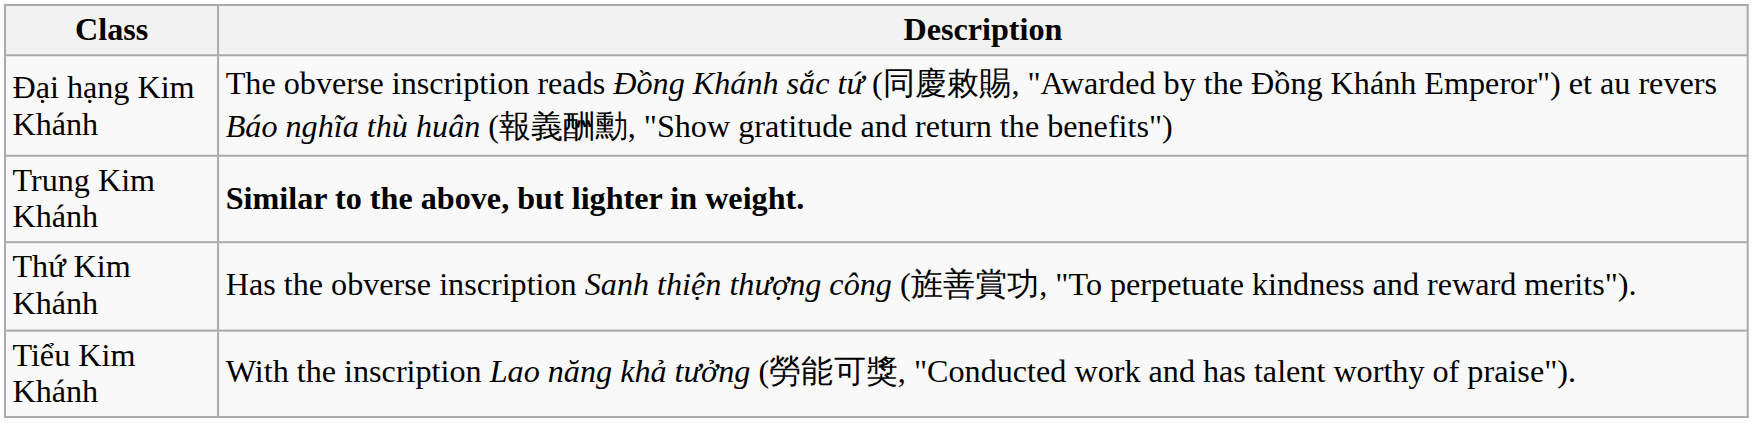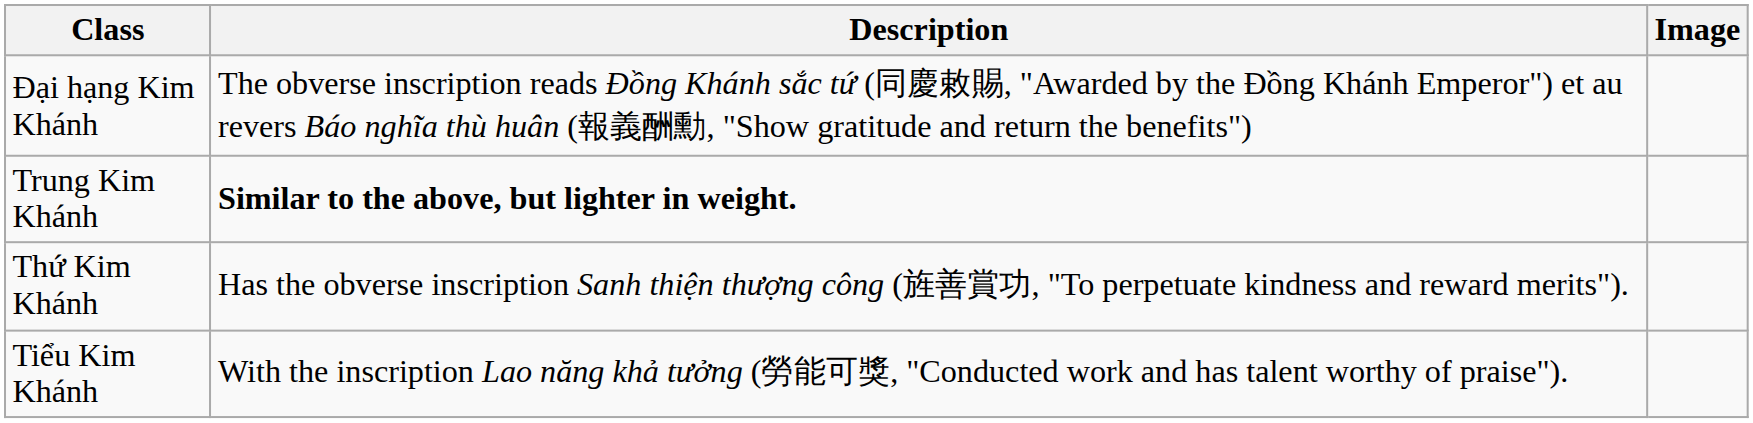 <table class="wikitable">
 <tr>
 <th>Class</th>
 <th>Description</th>
+<th>Image</th>
 </tr>
 <tr>
 <td>Đại hạng Kim Khánh</td>
 <td>The obverse inscription reads <em>Đồng Khánh sắc tứ</em> (同慶敕賜, "Awarded by the Đồng Khánh Emperor") et au revers <em>Báo nghĩa thù huân</em> (報義酬勳, "Show gratitude and return the benefits")</td>
+<td></td>
 </tr>
 <tr>
 <td>Trung Kim Khánh</td>
 <td><strong>Similar to the above, but lighter in weight.</strong></td>
+<td></td>
 </tr>
 <tr>
 <td>Thứ Kim Khánh</td>
 <td>Has the obverse inscription <em> Sanh thiện thượng công</em> (旌善賞功, "To perpetuate kindness and reward merits").</td>
+<td></td>
 </tr>
 <tr>
 <td>Tiểu Kim Khánh</td>
 <td>With the inscription <em>Lao năng khả tưởng</em> (勞能可獎, "Conducted work and has talent worthy of praise").</td>
+<td></td>
 </tr>
 </table>
